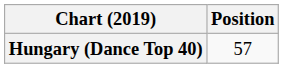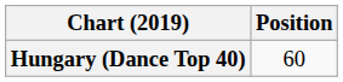 <table class="wikitable plainrowheaders" style="text-align:center">
 <tr>
 <th scope="col">Chart (2019)</th>
 <th scope="col">Position</th>
 </tr>
 <tr>
 <th scope="row">Hungary (Dance Top 40)</th>
-<td>57</td>
+<td>60</td>
 </tr>
 </table>
